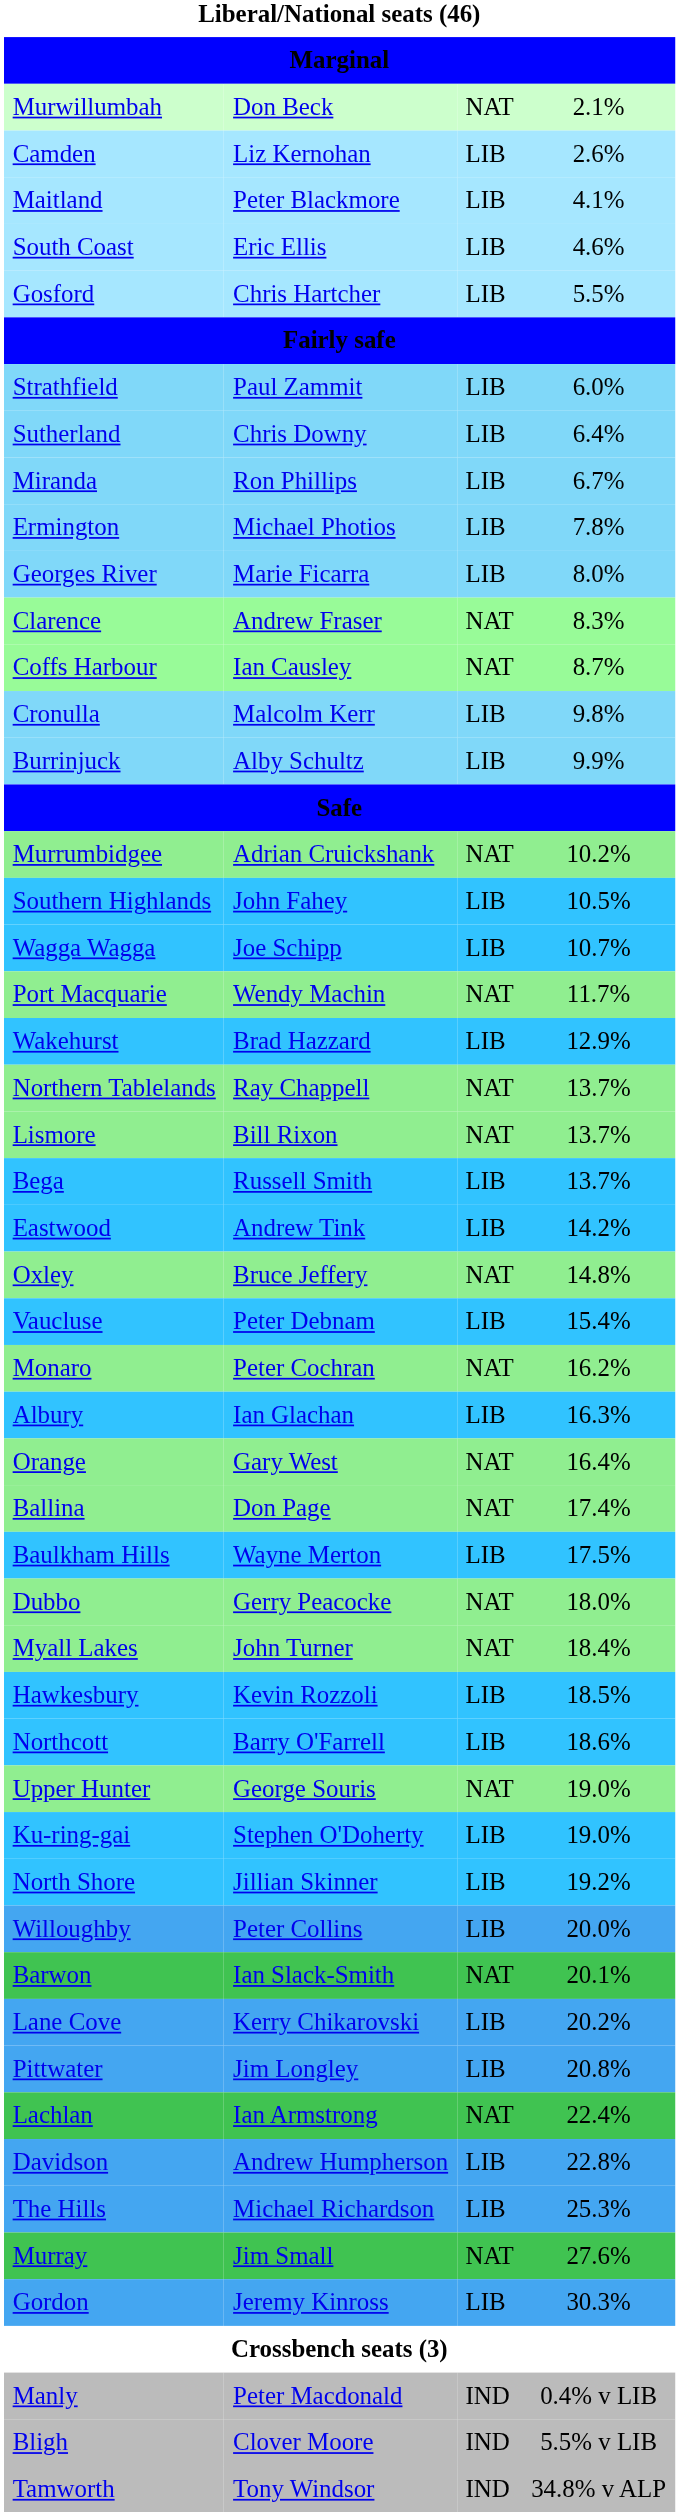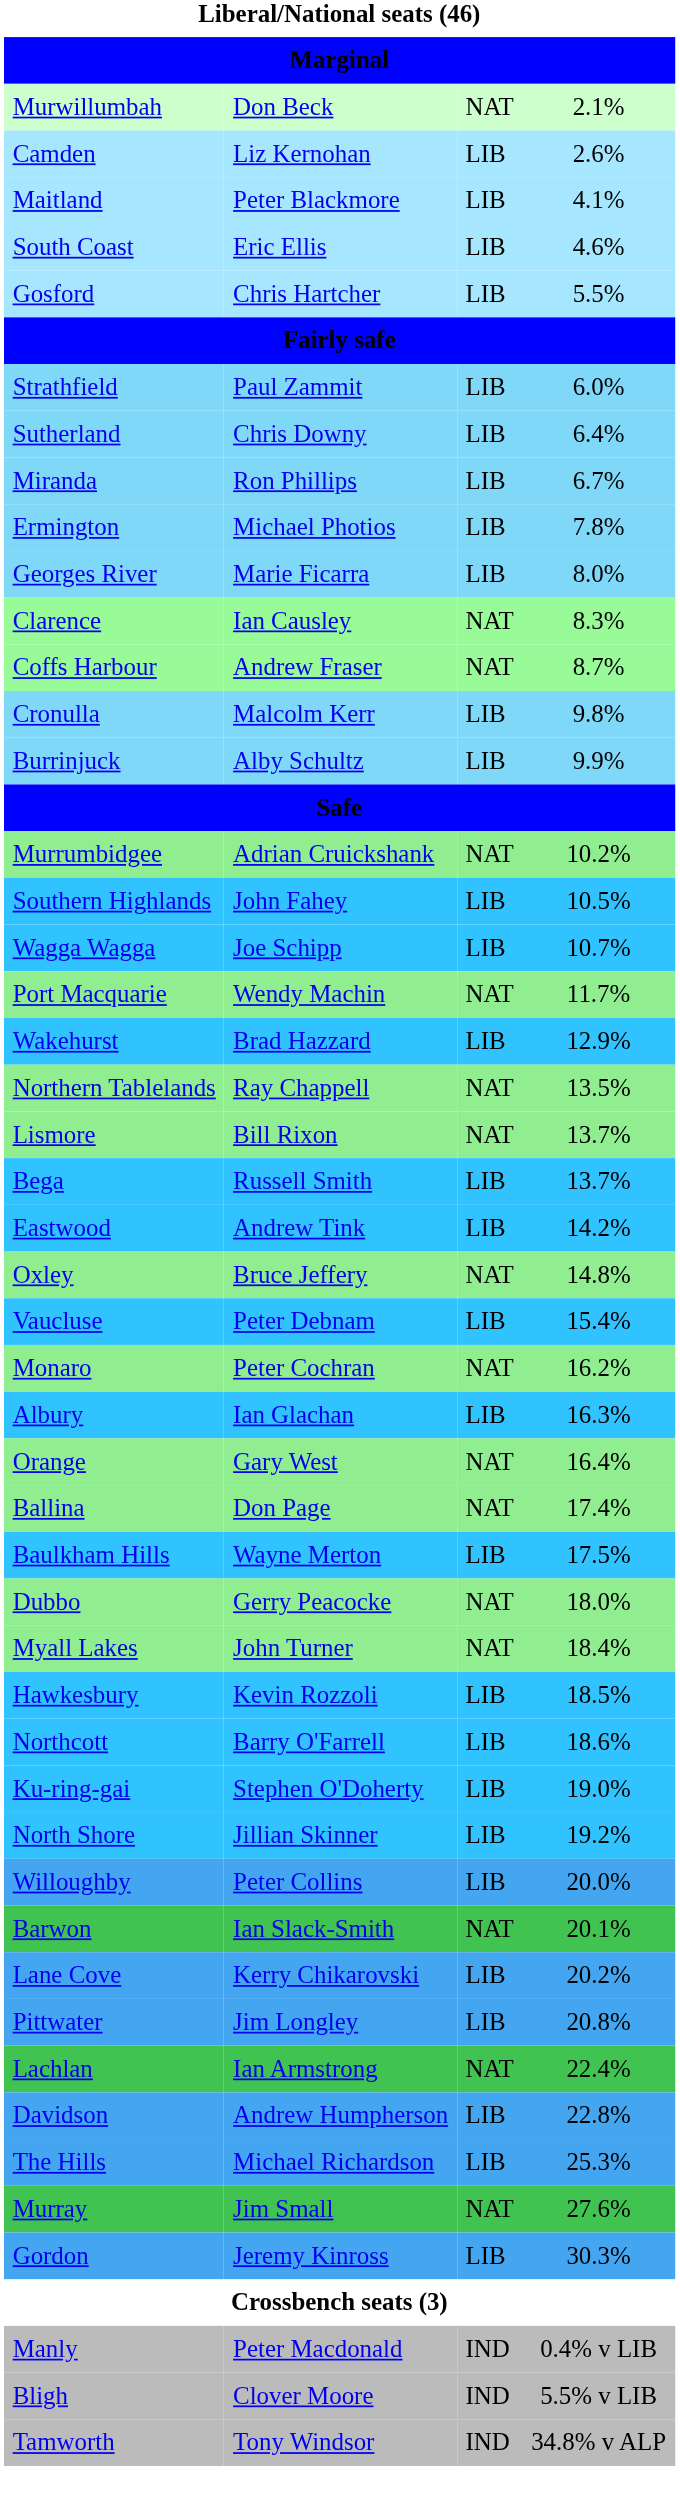 <table class="toccolours" align="left" cellpadding="5" cellspacing="0" style="margin-right: .5em; margin-top:.4em;font-size: 90%;">
 <tr>
 <td COLSPAN=4 align="center"><strong>Liberal/National seats (46)</strong></td>
 </tr>
 <tr>
 <td COLSPAN=4 align="center" bgcolor="Blue"><span><strong>Marginal</strong></span></td>
 </tr>
 <tr>
 <td align="left" bgcolor="CCFFCC"><a href='#'>Murwillumbah</a></td>
 <td align="left" bgcolor="CCFFCC"><a href='#'>Don Beck</a></td>
 <td align="left" bgcolor="CCFFCC">NAT</td>
 <td align="center" bgcolor="CCFFCC">2.1%</td>
 </tr>
 <tr>
 <td align="left" bgcolor="A6E7FF"><a href='#'>Camden</a></td>
 <td align="left" bgcolor="A6E7FF"><a href='#'>Liz Kernohan</a></td>
 <td align="left" bgcolor="A6E7FF">LIB</td>
 <td align="center" bgcolor="A6E7FF">2.6%</td>
 </tr>
 <tr>
 <td align="left" bgcolor="A6E7FF"><a href='#'>Maitland</a></td>
 <td align="left" bgcolor="A6E7FF"><a href='#'>Peter Blackmore</a></td>
 <td align="left" bgcolor="A6E7FF">LIB</td>
 <td align="center" bgcolor="A6E7FF">4.1%</td>
 </tr>
 <tr>
 <td align="left" bgcolor="A6E7FF"><a href='#'>South Coast</a></td>
 <td align="left" bgcolor="A6E7FF"><a href='#'>Eric Ellis</a></td>
 <td align="left" bgcolor="A6E7FF">LIB</td>
 <td align="center" bgcolor="A6E7FF">4.6%</td>
 </tr>
 <tr>
 <td align="left" bgcolor="A6E7FF"><a href='#'>Gosford</a></td>
 <td align="left" bgcolor="A6E7FF"><a href='#'>Chris Hartcher</a></td>
 <td align="left" bgcolor="A6E7FF">LIB</td>
 <td align="center" bgcolor="A6E7FF">5.5%</td>
 </tr>
 <tr>
 <td COLSPAN=4 align="center" bgcolor="blue"><span><strong>Fairly safe</strong></span></td>
 </tr>
 <tr>
 <td align="left" bgcolor="80D8F9"><a href='#'>Strathfield</a></td>
 <td align="left" bgcolor="80D8F9"><a href='#'>Paul Zammit</a></td>
 <td align="left" bgcolor="80D8F9">LIB</td>
 <td align="center" bgcolor="80D8F9">6.0%</td>
 </tr>
 <tr>
 <td align="left" bgcolor="80D8F9"><a href='#'>Sutherland</a></td>
 <td align="left" bgcolor="80D8F9"><a href='#'>Chris Downy</a></td>
 <td align="left" bgcolor="80D8F9">LIB</td>
 <td align="center" bgcolor="80D8F9">6.4%</td>
 </tr>
 <tr>
 <td align="left" bgcolor="80D8F9"><a href='#'>Miranda</a></td>
 <td align="left" bgcolor="80D8F9"><a href='#'>Ron Phillips</a></td>
 <td align="left" bgcolor="80D8F9">LIB</td>
 <td align="center" bgcolor="80D8F9">6.7%</td>
 </tr>
 <tr>
 <td align="left" bgcolor="80D8F9"><a href='#'>Ermington</a></td>
 <td align="left" bgcolor="80D8F9"><a href='#'>Michael Photios</a></td>
 <td align="left" bgcolor="80D8F9">LIB</td>
 <td align="center" bgcolor="80D8F9">7.8%</td>
 </tr>
 <tr>
 <td align="left" bgcolor="80D8F9"><a href='#'>Georges River</a></td>
 <td align="left" bgcolor="80D8F9"><a href='#'>Marie Ficarra</a></td>
 <td align="left" bgcolor="80D8F9">LIB</td>
 <td align="center" bgcolor="80D8F9">8.0%</td>
 </tr>
 <tr>
 <td align="left" bgcolor="98FB98"><a href='#'>Clarence</a></td>
-<td align="left" bgcolor="98FB98"><a href='#'>Andrew Fraser</a></td>
+<td align="left" bgcolor="98FB98"><a href='#'>Ian Causley</a></td>
 <td align="left" bgcolor="98FB98">NAT</td>
 <td align="center" bgcolor="98FB98">8.3%</td>
 </tr>
 <tr>
 <td align="left" bgcolor="98FB98"><a href='#'>Coffs Harbour</a></td>
-<td align="left" bgcolor="98FB98"><a href='#'>Ian Causley</a></td>
+<td align="left" bgcolor="98FB98"><a href='#'>Andrew Fraser</a></td>
 <td align="left" bgcolor="98FB98">NAT</td>
 <td align="center" bgcolor="98FB98">8.7%</td>
 </tr>
 <tr>
 <td align="left" bgcolor="80D8F9"><a href='#'>Cronulla</a></td>
 <td align="left" bgcolor="80D8F9"><a href='#'>Malcolm Kerr</a></td>
 <td align="left" bgcolor="80D8F9">LIB</td>
 <td align="center" bgcolor="80D8F9">9.8%</td>
 </tr>
 <tr>
 <td align="left" bgcolor="80D8F9"><a href='#'>Burrinjuck</a></td>
 <td align="left" bgcolor="80D8F9"><a href='#'>Alby Schultz</a></td>
 <td align="left" bgcolor="80D8F9">LIB</td>
 <td align="center" bgcolor="80D8F9">9.9%</td>
 </tr>
 <tr>
 <td COLSPAN=4 align="center" bgcolor="blue"><span><strong>Safe</strong></span></td>
 </tr>
 <tr>
 <td align="left" bgcolor="90EE90"><a href='#'>Murrumbidgee</a></td>
 <td align="left" bgcolor="90EE90"><a href='#'>Adrian Cruickshank</a></td>
 <td align="left" bgcolor="90EE90">NAT</td>
 <td align="center" bgcolor="90EE90">10.2%</td>
 </tr>
 <tr>
 <td align="left" bgcolor="31C3FF"><a href='#'>Southern Highlands</a></td>
 <td align="left" bgcolor="31C3FF"><a href='#'>John Fahey</a></td>
 <td align="left" bgcolor="31C3FF">LIB</td>
 <td align="center" bgcolor="31C3FF">10.5%</td>
 </tr>
 <tr>
 <td align="left" bgcolor="31C3FF"><a href='#'>Wagga Wagga</a></td>
 <td align="left" bgcolor="31C3FF"><a href='#'>Joe Schipp</a></td>
 <td align="left" bgcolor="31C3FF">LIB</td>
 <td align="center" bgcolor="31C3FF">10.7%</td>
 </tr>
 <tr>
 <td align="left" bgcolor="90EE90"><a href='#'>Port Macquarie</a></td>
 <td align="left" bgcolor="90EE90"><a href='#'>Wendy Machin</a></td>
 <td align="left" bgcolor="90EE90">NAT</td>
 <td align="center" bgcolor="90EE90">11.7%</td>
 </tr>
 <tr>
 <td align="left" bgcolor="31C3FF"><a href='#'>Wakehurst</a></td>
 <td align="left" bgcolor="31C3FF"><a href='#'>Brad Hazzard</a></td>
 <td align="left" bgcolor="31C3FF">LIB</td>
 <td align="center" bgcolor="31C3FF">12.9%</td>
 </tr>
 <tr>
 <td align="left" bgcolor="90EE90"><a href='#'>Northern Tablelands</a></td>
 <td align="left" bgcolor="90EE90"><a href='#'>Ray Chappell</a></td>
 <td align="left" bgcolor="90EE90">NAT</td>
-<td align="center" bgcolor="90EE90">13.7%</td>
+<td align="center" bgcolor="90EE90">13.5%</td>
 </tr>
 <tr>
 <td align="left" bgcolor="90EE90"><a href='#'>Lismore</a></td>
 <td align="left" bgcolor="90EE90"><a href='#'>Bill Rixon</a></td>
 <td align="left" bgcolor="90EE90">NAT</td>
 <td align="center" bgcolor="90EE90">13.7%</td>
 </tr>
 <tr>
 <td align="left" bgcolor="31C3FF"><a href='#'>Bega</a></td>
 <td align="left" bgcolor="31C3FF"><a href='#'>Russell Smith</a></td>
 <td align="left" bgcolor="31C3FF">LIB</td>
 <td align="center" bgcolor="31C3FF">13.7%</td>
 </tr>
 <tr>
 <td align="left" bgcolor="31C3FF"><a href='#'>Eastwood</a></td>
 <td align="left" bgcolor="31C3FF"><a href='#'>Andrew Tink</a></td>
 <td align="left" bgcolor="31C3FF">LIB</td>
 <td align="center" bgcolor="31C3FF">14.2%</td>
 </tr>
 <tr>
 <td align="left" bgcolor="90EE90"><a href='#'>Oxley</a></td>
 <td align="left" bgcolor="90EE90"><a href='#'>Bruce Jeffery</a></td>
 <td align="left" bgcolor="90EE90">NAT</td>
 <td align="center" bgcolor="90EE90">14.8%</td>
 </tr>
 <tr>
 <td align="left" bgcolor="31C3FF"><a href='#'>Vaucluse</a></td>
 <td align="left" bgcolor="31C3FF"><a href='#'>Peter Debnam</a></td>
 <td align="left" bgcolor="31C3FF">LIB</td>
 <td align="center" bgcolor="31C3FF">15.4%</td>
 </tr>
 <tr>
 <td align="left" bgcolor="90EE90"><a href='#'>Monaro</a></td>
 <td align="left" bgcolor="90EE90"><a href='#'>Peter Cochran</a></td>
 <td align="left" bgcolor="90EE90">NAT</td>
 <td align="center" bgcolor="90EE90">16.2%</td>
 </tr>
 <tr>
 <td align="left" bgcolor="31C3FF"><a href='#'>Albury</a></td>
 <td align="left" bgcolor="31C3FF"><a href='#'>Ian Glachan</a></td>
 <td align="left" bgcolor="31C3FF">LIB</td>
 <td align="center" bgcolor="31C3FF">16.3%</td>
 </tr>
 <tr>
 <td align="left" bgcolor="90EE90"><a href='#'>Orange</a></td>
 <td align="left" bgcolor="90EE90"><a href='#'>Gary West</a></td>
 <td align="left" bgcolor="90EE90">NAT</td>
 <td align="center" bgcolor="90EE90">16.4%</td>
 </tr>
 <tr>
 <td align="left" bgcolor="90EE90"><a href='#'>Ballina</a></td>
 <td align="left" bgcolor="90EE90"><a href='#'>Don Page</a></td>
 <td align="left" bgcolor="90EE90">NAT</td>
 <td align="center" bgcolor="90EE90">17.4%</td>
 </tr>
 <tr>
 <td align="left" bgcolor="31C3FF"><a href='#'>Baulkham Hills</a></td>
 <td align="left" bgcolor="31C3FF"><a href='#'>Wayne Merton</a></td>
 <td align="left" bgcolor="31C3FF">LIB</td>
 <td align="center" bgcolor="31C3FF">17.5%</td>
 </tr>
 <tr>
 <td align="left" bgcolor="90EE90"><a href='#'>Dubbo</a></td>
 <td align="left" bgcolor="90EE90"><a href='#'>Gerry Peacocke</a></td>
 <td align="left" bgcolor="90EE90">NAT</td>
 <td align="center" bgcolor="90EE90">18.0%</td>
 </tr>
 <tr>
 <td align="left" bgcolor="90EE90"><a href='#'>Myall Lakes</a></td>
 <td align="left" bgcolor="90EE90"><a href='#'>John Turner</a></td>
 <td align="left" bgcolor="90EE90">NAT</td>
 <td align="center" bgcolor="90EE90">18.4%</td>
 </tr>
 <tr>
 <td align="left" bgcolor="31C3FF"><a href='#'>Hawkesbury</a></td>
 <td align="left" bgcolor="31C3FF"><a href='#'>Kevin Rozzoli</a></td>
 <td align="left" bgcolor="31C3FF">LIB</td>
 <td align="center" bgcolor="31C3FF">18.5%</td>
 </tr>
 <tr>
 <td align="left" bgcolor="31C3FF"><a href='#'>Northcott</a></td>
 <td align="left" bgcolor="31C3FF"><a href='#'>Barry O'Farrell</a></td>
 <td align="left" bgcolor="31C3FF">LIB</td>
 <td align="center" bgcolor="31C3FF">18.6%</td>
-</tr>
-<tr>
-<td align="left" bgcolor="90EE90"><a href='#'>Upper Hunter</a></td>
-<td align="left" bgcolor="90EE90"><a href='#'>George Souris</a></td>
-<td align="left" bgcolor="90EE90">NAT</td>
-<td align="center" bgcolor="90EE90">19.0%</td>
 </tr>
 <tr>
 <td align="left" bgcolor="31C3FF"><a href='#'>Ku-ring-gai</a></td>
 <td align="left" bgcolor="31C3FF"><a href='#'>Stephen O'Doherty</a></td>
 <td align="left" bgcolor="31C3FF">LIB</td>
 <td align="center" bgcolor="31C3FF">19.0%</td>
 </tr>
 <tr>
 <td align="left" bgcolor="31C3FF"><a href='#'>North Shore</a></td>
 <td align="left" bgcolor="31C3FF"><a href='#'>Jillian Skinner</a></td>
 <td align="left" bgcolor="31C3FF">LIB</td>
 <td align="center" bgcolor="31C3FF">19.2%</td>
 </tr>
 <tr>
 <td align="left" bgcolor="44A6F1"><a href='#'>Willoughby</a></td>
 <td align="left" bgcolor="44A6F1"><a href='#'>Peter Collins</a></td>
 <td align="left" bgcolor="44A6F1">LIB</td>
 <td align="center" bgcolor="44A6F1">20.0%</td>
 </tr>
 <tr>
 <td align="left" bgcolor="40C351"><a href='#'>Barwon</a></td>
 <td align="left" bgcolor="40C351"><a href='#'>Ian Slack-Smith</a></td>
 <td align="left" bgcolor="40C351">NAT</td>
 <td align="center" bgcolor="40C351">20.1%</td>
 </tr>
 <tr>
 <td align="left" bgcolor="44A6F1"><a href='#'>Lane Cove</a></td>
 <td align="left" bgcolor="44A6F1"><a href='#'>Kerry Chikarovski</a></td>
 <td align="left" bgcolor="44A6F1">LIB</td>
 <td align="center" bgcolor="44A6F1">20.2%</td>
 </tr>
 <tr>
 <td align="left" bgcolor="44A6F1"><a href='#'>Pittwater</a></td>
 <td align="left" bgcolor="44A6F1"><a href='#'>Jim Longley</a></td>
 <td align="left" bgcolor="44A6F1">LIB</td>
 <td align="center" bgcolor="44A6F1">20.8%</td>
 </tr>
 <tr>
 <td align="left" bgcolor="40C351"><a href='#'>Lachlan</a></td>
 <td align="left" bgcolor="40C351"><a href='#'>Ian Armstrong</a></td>
 <td align="left" bgcolor="40C351">NAT</td>
 <td align="center" bgcolor="40C351">22.4%</td>
 </tr>
 <tr>
 <td align="left" bgcolor="44A6F1"><a href='#'>Davidson</a></td>
 <td align="left" bgcolor="44A6F1"><a href='#'>Andrew Humpherson</a></td>
 <td align="left" bgcolor="44A6F1">LIB</td>
 <td align="center" bgcolor="44A6F1">22.8%</td>
 </tr>
 <tr>
 <td align="left" bgcolor="44A6F1"><a href='#'>The Hills</a></td>
 <td align="left" bgcolor="44A6F1"><a href='#'>Michael Richardson</a></td>
 <td align="left" bgcolor="44A6F1">LIB</td>
 <td align="center" bgcolor="44A6F1">25.3%</td>
 </tr>
 <tr>
 <td align="left" bgcolor="40C351"><a href='#'>Murray</a></td>
 <td align="left" bgcolor="40C351"><a href='#'>Jim Small</a></td>
 <td align="left" bgcolor="40C351">NAT</td>
 <td align="center" bgcolor="40C351">27.6%</td>
 </tr>
 <tr>
 <td align="left" bgcolor="44A6F1"><a href='#'>Gordon</a></td>
 <td align="left" bgcolor="44A6F1"><a href='#'>Jeremy Kinross</a></td>
 <td align="left" bgcolor="44A6F1">LIB</td>
 <td align="center" bgcolor="44A6F1">30.3%</td>
 </tr>
 <tr>
 <td COLSPAN=4 align="center"><strong>Crossbench seats (3)</strong></td>
 </tr>
 <tr>
 <td align="left" bgcolor="BBBBBB"><a href='#'>Manly</a></td>
 <td align="left" bgcolor="BBBBBB"><a href='#'>Peter Macdonald</a></td>
 <td align="left" bgcolor="BBBBBB">IND</td>
 <td align="center" bgcolor="BBBBBB">0.4% v LIB</td>
 </tr>
 <tr>
 <td align="left" bgcolor="BBBBBB"><a href='#'>Bligh</a></td>
 <td align="left" bgcolor="BBBBBB"><a href='#'>Clover Moore</a></td>
 <td align="left" bgcolor="BBBBBB">IND</td>
 <td align="center" bgcolor="BBBBBB">5.5% v LIB</td>
 </tr>
 <tr>
 <td align="left" bgcolor="BBBBBB"><a href='#'>Tamworth</a></td>
 <td align="left" bgcolor="BBBBBB"><a href='#'>Tony Windsor</a></td>
 <td align="left" bgcolor="BBBBBB">IND</td>
 <td align="center" bgcolor="BBBBBB">34.8% v ALP</td>
 </tr>
 <tr>
 </tr>
 </table>
